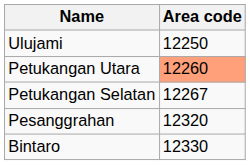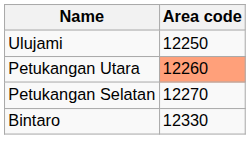 <table class=wikitable>
 <tr>
 <th>Name</th>
 <th>Area code</th>
 </tr>
 <tr>
 <td>Ulujami</td>
 <td>12250</td>
 </tr>
 <tr>
 <td>Petukangan Utara</td>
 <td style="background: lightsalmon;">12260</td>
 </tr>
 <tr>
 <td>Petukangan Selatan</td>
-<td>12267</td>
-</tr>
-<tr>
-<td>Pesanggrahan</td>
-<td>12320</td>
+<td>12270</td>
 </tr>
 <tr>
 <td>Bintaro</td>
 <td>12330</td>
 </tr>
 </table>
